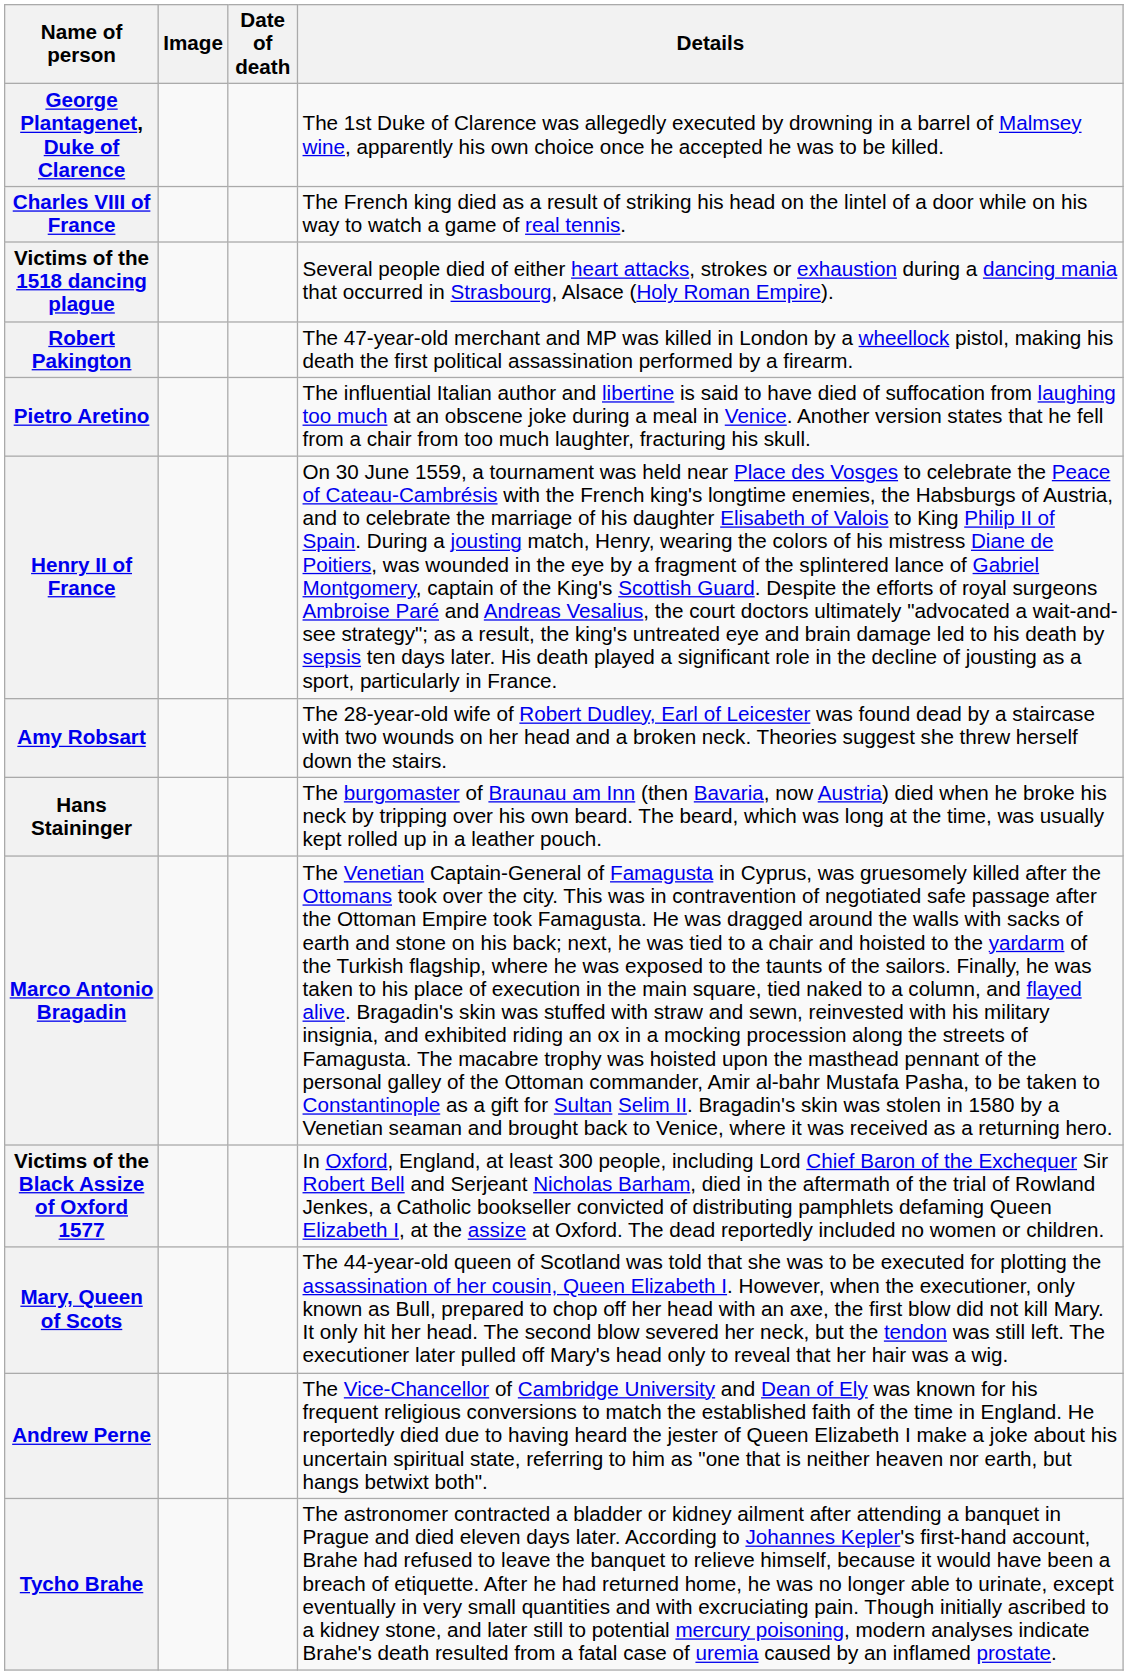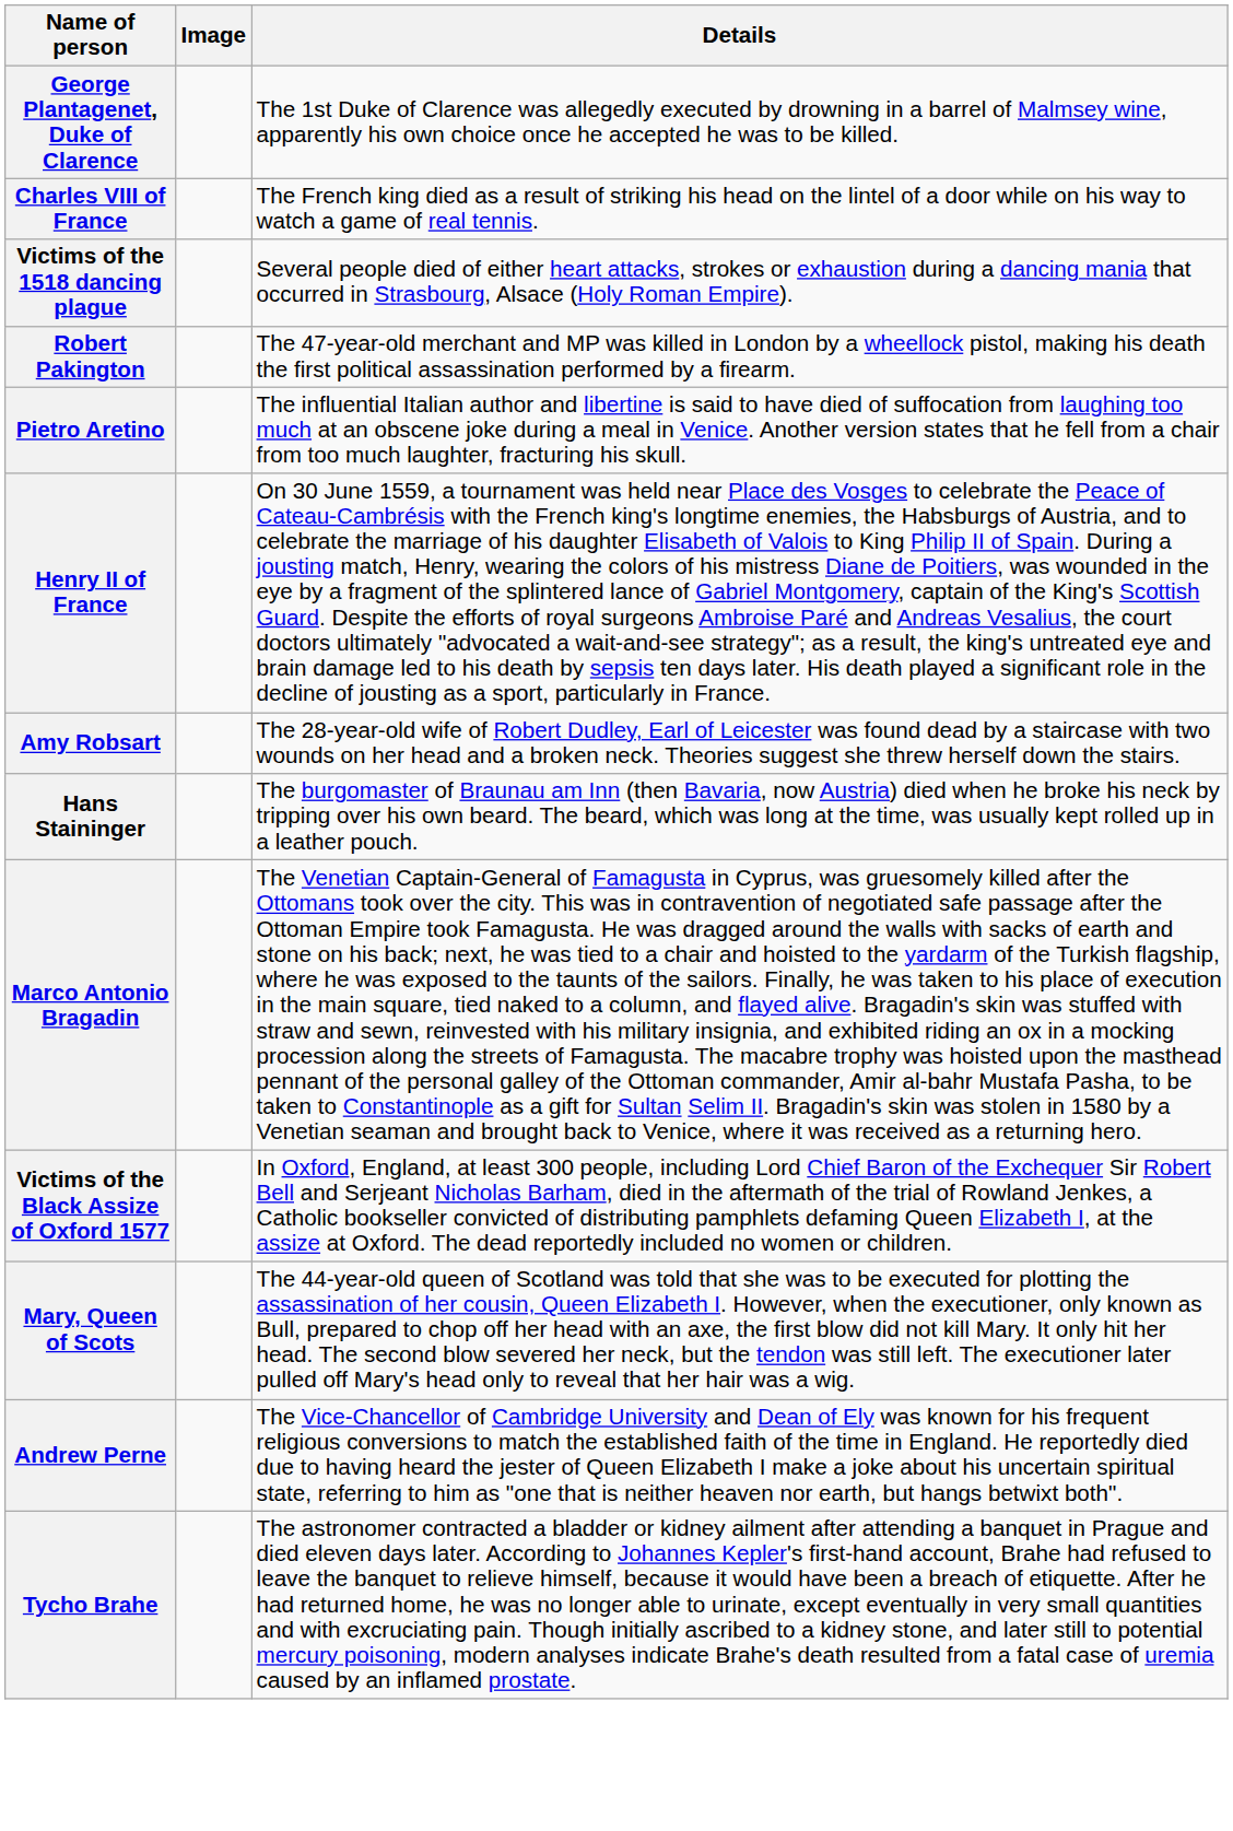 <table class="wikitable">
 <tr>
 <th scope="col">Name of person</th>
 <th scope="col">Image</th>
-<th scope="col">Date of death</th>
 <th scope="col">Details</th>
 </tr>
 <tr>
 <th><a href='#'>George Plantagenet</a>, <a href='#'>Duke of Clarence</a></th>
-<td></td>
 <td></td>
 <td>The 1st Duke of Clarence was allegedly executed by drowning in a barrel of <a href='#'>Malmsey wine</a>, apparently his own choice once he accepted he was to be killed.</td>
 </tr>
 <tr>
 <th><a href='#'>Charles VIII of France</a></th>
 <td></td>
-<td></td>
 <td>The French king died as a result of striking his head on the lintel of a door while on his way to watch a game of <a href='#'>real tennis</a>.</td>
 </tr>
 <tr>
 <th>Victims of the <a href='#'>1518 dancing plague</a></th>
-<td></td>
 <td></td>
 <td>Several people died of either <a href='#'>heart attacks</a>, strokes or <a href='#'>exhaustion</a> during a <a href='#'>dancing mania</a> that occurred in <a href='#'>Strasbourg</a>, Alsace (<a href='#'>Holy Roman Empire</a>).</td>
 </tr>
 <tr>
 <th><a href='#'>Robert Pakington</a></th>
 <td></td>
-<td></td>
 <td>The 47-year-old merchant and MP was killed in London by a <a href='#'>wheellock</a> pistol, making his death the first political assassination performed by a firearm.</td>
 </tr>
 <tr>
 <th><a href='#'>Pietro Aretino</a></th>
-<td></td>
 <td></td>
 <td>The influential Italian author and <a href='#'>libertine</a> is said to have died of suffocation from <a href='#'>laughing too much</a> at an obscene joke during a meal in <a href='#'>Venice</a>. Another version states that he fell from a chair from too much laughter, fracturing his skull.</td>
 </tr>
 <tr>
 <th><a href='#'>Henry II of France</a></th>
 <td></td>
-<td></td>
 <td>On 30 June 1559, a tournament was held near <a href='#'>Place des Vosges</a> to celebrate the <a href='#'>Peace of Cateau-Cambrésis</a> with the French king's longtime enemies, the Habsburgs of Austria, and to celebrate the marriage of his daughter <a href='#'>Elisabeth of Valois</a> to King <a href='#'>Philip II of Spain</a>. During a <a href='#'>jousting</a> match, Henry, wearing the colors of his mistress <a href='#'>Diane de Poitiers</a>, was wounded in the eye by a fragment of the splintered lance of <a href='#'>Gabriel Montgomery</a>, captain of the King's <a href='#'>Scottish Guard</a>. Despite the efforts of royal surgeons <a href='#'>Ambroise Paré</a> and <a href='#'>Andreas Vesalius</a>, the court doctors ultimately "advocated a wait-and-see strategy"; as a result, the king's untreated eye and brain damage led to his death by <a href='#'>sepsis</a> ten days later. His death played a significant role in the decline of jousting as a sport, particularly in France.</td>
 </tr>
 <tr>
 <th><a href='#'>Amy Robsart</a></th>
-<td></td>
 <td></td>
 <td>The 28-year-old wife of <a href='#'>Robert Dudley, Earl of Leicester</a> was found dead by a staircase with two wounds on her head and a broken neck. Theories suggest she threw herself down the stairs.</td>
 </tr>
 <tr>
 <th>Hans Staininger</th>
 <td></td>
-<td></td>
 <td>The <a href='#'>burgomaster</a> of <a href='#'>Braunau am Inn</a> (then <a href='#'>Bavaria</a>, now <a href='#'>Austria</a>) died when he broke his neck by tripping over his own beard. The beard, which was  long at the time, was usually kept rolled up in a leather pouch.</td>
 </tr>
 <tr>
 <th><a href='#'>Marco Antonio Bragadin</a></th>
-<td></td>
 <td></td>
 <td>The <a href='#'>Venetian</a> Captain-General of <a href='#'>Famagusta</a> in Cyprus, was gruesomely killed after the <a href='#'>Ottomans</a> took over the city. This was in contravention of negotiated safe passage after the Ottoman Empire took Famagusta. He was dragged around the walls with sacks of earth and stone on his back; next, he was tied to a chair and hoisted to the <a href='#'>yardarm</a> of the Turkish flagship, where he was exposed to the taunts of the sailors. Finally, he was taken to his place of execution in the main square, tied naked to a column, and <a href='#'>flayed alive</a>. Bragadin's skin was stuffed with straw and sewn, reinvested with his military insignia, and exhibited riding an ox in a mocking procession along the streets of Famagusta. The macabre trophy was hoisted upon the masthead pennant of the personal galley of the Ottoman commander, Amir al-bahr Mustafa Pasha, to be taken to <a href='#'>Constantinople</a> as a gift for <a href='#'>Sultan</a> <a href='#'>Selim II</a>. Bragadin's skin was stolen in 1580 by a Venetian seaman and brought back to Venice, where it was received as a returning hero.</td>
 </tr>
 <tr>
 <th>Victims of the <a href='#'>Black Assize of Oxford 1577</a></th>
 <td></td>
-<td></td>
 <td>In <a href='#'>Oxford</a>, England, at least 300 people, including Lord <a href='#'>Chief Baron of the Exchequer</a> Sir <a href='#'>Robert Bell</a> and Serjeant <a href='#'>Nicholas Barham</a>, died in the aftermath of the trial of Rowland Jenkes, a Catholic bookseller convicted of distributing pamphlets defaming Queen <a href='#'>Elizabeth I</a>, at the <a href='#'>assize</a> at Oxford. The dead reportedly included no women or children.</td>
 </tr>
 <tr>
 <th><a href='#'>Mary, Queen of Scots</a></th>
-<td></td>
 <td></td>
 <td>The 44-year-old queen of Scotland was told that she was to be executed for plotting the <a href='#'>assassination of her cousin, Queen Elizabeth I</a>. However, when the executioner, only known as Bull, prepared to chop off her head with an axe, the first blow did not kill Mary. It only hit her head. The second blow severed her neck, but the <a href='#'>tendon</a> was still left. The executioner later pulled off Mary's head only to reveal that her hair was a wig.</td>
 </tr>
 <tr>
 <th><a href='#'>Andrew Perne</a></th>
 <td></td>
-<td></td>
 <td>The <a href='#'>Vice-Chancellor</a> of <a href='#'>Cambridge University</a> and <a href='#'>Dean of Ely</a> was known for his frequent religious conversions to match the established faith of the time in England. He reportedly died due to having heard the jester of Queen Elizabeth I make a joke about his uncertain spiritual state, referring to him as "one that is neither heaven nor earth, but hangs betwixt both".</td>
 </tr>
 <tr>
 <th><a href='#'>Tycho Brahe</a></th>
 <td></td>
-<td></td>
 <td>The astronomer contracted a bladder or kidney ailment after attending a banquet in Prague and died eleven days later. According to <a href='#'>Johannes Kepler</a>'s first-hand account, Brahe had refused to leave the banquet to relieve himself, because it would have been a breach of etiquette. After he had returned home, he was no longer able to urinate, except eventually in very small quantities and with excruciating pain. Though initially ascribed to a kidney stone, and later still to potential <a href='#'>mercury poisoning</a>, modern analyses indicate Brahe's death resulted from a fatal case of <a href='#'>uremia</a> caused by an inflamed <a href='#'>prostate</a>.</td>
 </tr>
 </table>
